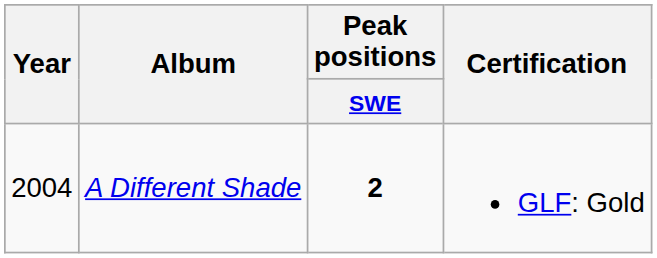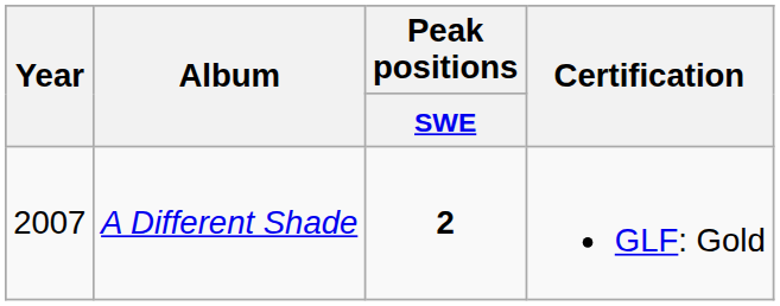 <table class="wikitable">
 <tr>
 <th align="center" rowspan="2">Year</th>
 <th align="center" rowspan="2">Album</th>
 <th align="center" colspan="1">Peak positions</th>
 <th align="center" rowspan="2">Certification</th>
 </tr>
 <tr>
 <th width="20"><small><a href='#'>SWE</a><br></small></th>
 </tr>
 <tr>
-<td>2004</td>
+<td>2007</td>
 <td><em><a href='#'>A Different Shade</a></em></td>
 <td style="text-align:center;"><strong>2</strong></td>
 <td><br><ul><li><a href='#'>GLF</a>: Gold</li></ul></td>
 </tr>
 </table>
